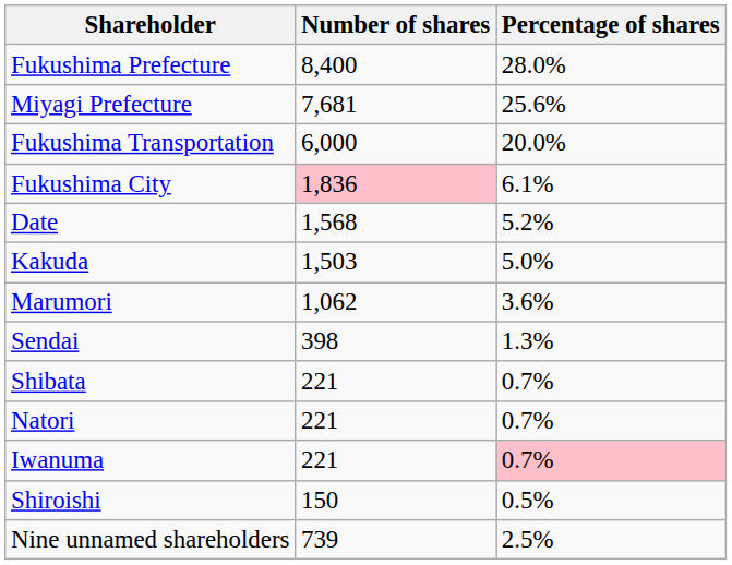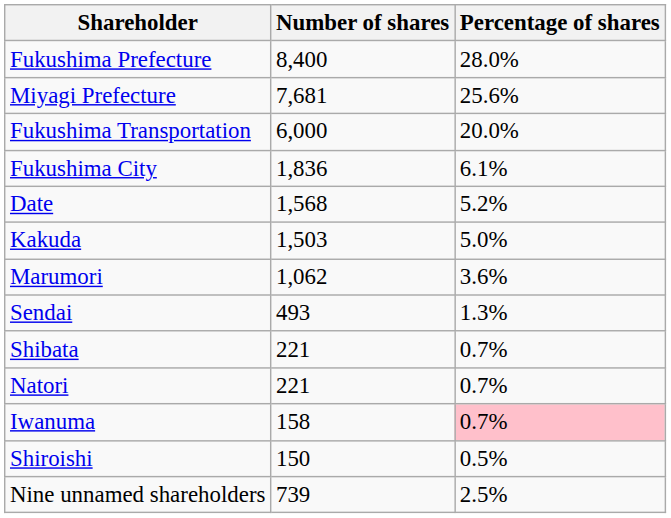 <table class="wikitable">
 <tr>
 <th>Shareholder</th>
 <th>Number of shares</th>
 <th>Percentage of shares</th>
 </tr>
 <tr>
 <td><a href='#'>Fukushima Prefecture</a></td>
 <td>8,400</td>
 <td>28.0%</td>
 </tr>
 <tr>
 <td><a href='#'>Miyagi Prefecture</a></td>
 <td>7,681</td>
 <td>25.6%</td>
 </tr>
 <tr>
 <td><a href='#'>Fukushima Transportation</a></td>
 <td>6,000</td>
 <td>20.0%</td>
 </tr>
 <tr>
 <td><a href='#'>Fukushima City</a></td>
-<td style="background: pink;">1,836</td>
+<td>1,836</td>
 <td>6.1%</td>
 </tr>
 <tr>
 <td><a href='#'>Date</a></td>
 <td>1,568</td>
 <td>5.2%</td>
 </tr>
 <tr>
 <td><a href='#'>Kakuda</a></td>
 <td>1,503</td>
 <td>5.0%</td>
 </tr>
 <tr>
 <td><a href='#'>Marumori</a></td>
 <td>1,062</td>
 <td>3.6%</td>
 </tr>
 <tr>
 <td><a href='#'>Sendai</a></td>
-<td>398</td>
+<td>493</td>
 <td>1.3%</td>
 </tr>
 <tr>
 <td><a href='#'>Shibata</a></td>
 <td>221</td>
 <td>0.7%</td>
 </tr>
 <tr>
 <td><a href='#'>Natori</a></td>
 <td>221</td>
 <td>0.7%</td>
 </tr>
 <tr>
 <td><a href='#'>Iwanuma</a></td>
-<td>221</td>
+<td>158</td>
 <td style="background: pink;">0.7%</td>
 </tr>
 <tr>
 <td><a href='#'>Shiroishi</a></td>
 <td>150</td>
 <td>0.5%</td>
 </tr>
 <tr>
 <td>Nine unnamed shareholders</td>
 <td>739</td>
 <td>2.5%</td>
 </tr>
 </table>
